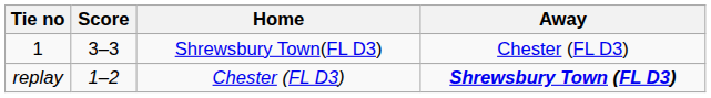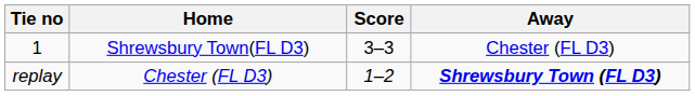 <table class="wikitable" style="text-align:center">
 <tr>
 <th width=50>Tie no</th>
+<th width=250>Home</th>
 <th width=50>Score</th>
-<th width=250>Home</th>
 <th width=250>Away</th>
 </tr>
 <tr>
 <td>1</td>
+<td><a href='#'>Shrewsbury Town</a>(<a href='#'>FL D3</a>)</td>
 <td>3–3</td>
-<td><a href='#'>Shrewsbury Town</a>(<a href='#'>FL D3</a>)</td>
 <td><a href='#'>Chester</a> (<a href='#'>FL D3</a>)</td>
 </tr>
 <tr>
 <td><em>replay</em></td>
+<td><em><a href='#'>Chester</a> (<a href='#'>FL D3</a>)</em></td>
 <td><em>1–2</em></td>
-<td><em><a href='#'>Chester</a> (<a href='#'>FL D3</a>)</em></td>
 <td><strong><em><a href='#'>Shrewsbury Town</a><strong> (<a href='#'>FL D3</a>)<em></td>
 </tr>
 </table>
